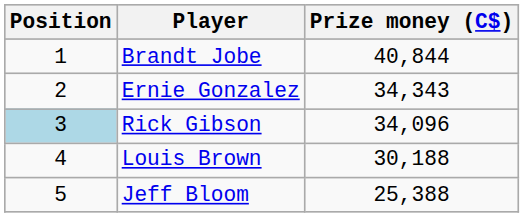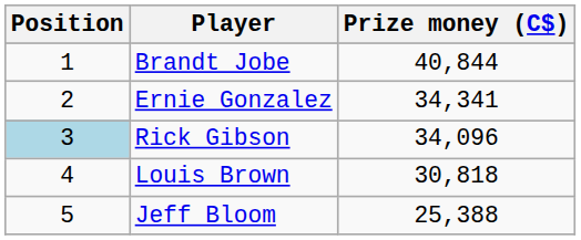 <table class=wikitable>
 <tr>
 <th>Position</th>
 <th>Player</th>
 <th>Prize money (<a href='#'>C$</a>)</th>
 </tr>
 <tr>
 <td align=center>1</td>
 <td> <a href='#'>Brandt Jobe</a></td>
 <td align=center>40,844</td>
 </tr>
 <tr>
 <td align=center>2</td>
 <td> <a href='#'>Ernie Gonzalez</a></td>
-<td align=center>34,343</td>
+<td align=center>34,341</td>
 </tr>
 <tr>
 <td align=center style="background: lightblue;">3</td>
 <td> <a href='#'>Rick Gibson</a></td>
 <td align=center>34,096</td>
 </tr>
 <tr>
 <td align=center>4</td>
 <td> <a href='#'>Louis Brown</a></td>
-<td align=center>30,188</td>
+<td align=center>30,818</td>
 </tr>
 <tr>
 <td align=center>5</td>
 <td> <a href='#'>Jeff Bloom</a></td>
 <td align=center>25,388</td>
 </tr>
 </table>
